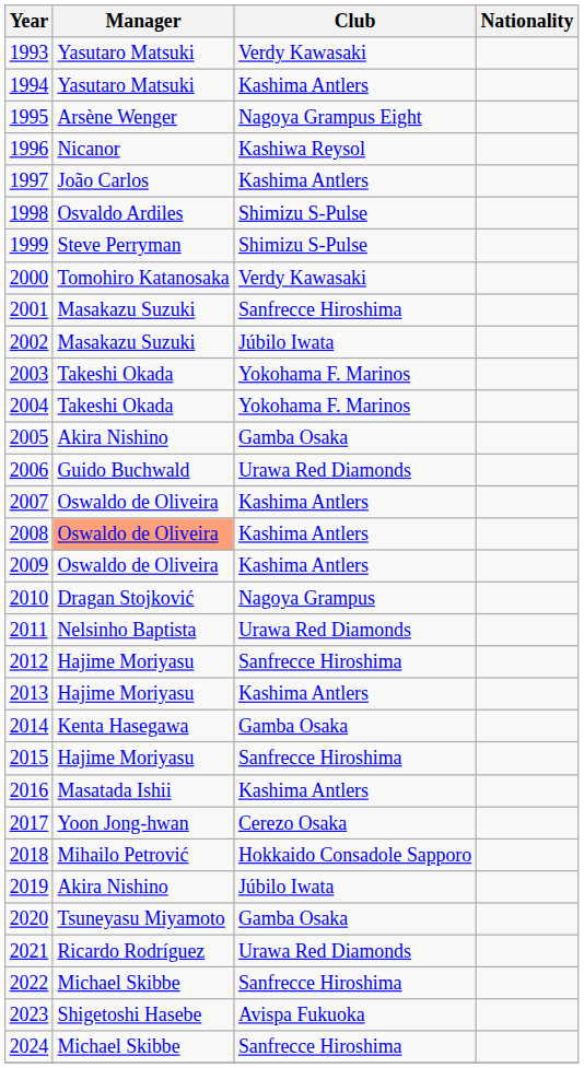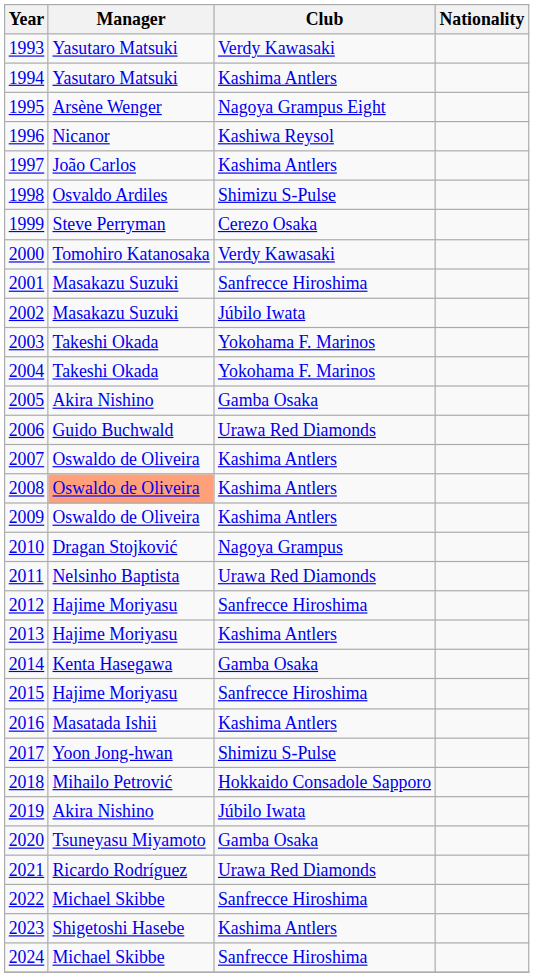 <table class="wikitable" style="font-size: 95%;">
 <tr>
 <th>Year</th>
 <th>Manager</th>
 <th>Club</th>
 <th>Nationality</th>
 </tr>
 <tr>
 <td><a href='#'>1993</a></td>
 <td><a href='#'>Yasutaro Matsuki</a></td>
 <td><a href='#'>Verdy Kawasaki</a></td>
 <td></td>
 </tr>
 <tr>
 <td><a href='#'>1994</a></td>
 <td><a href='#'>Yasutaro Matsuki</a></td>
 <td><a href='#'>Kashima Antlers</a></td>
 <td></td>
 </tr>
 <tr>
 <td><a href='#'>1995</a></td>
 <td><a href='#'>Arsène Wenger</a></td>
 <td><a href='#'>Nagoya Grampus Eight</a></td>
 <td></td>
 </tr>
 <tr>
 <td><a href='#'>1996</a></td>
 <td><a href='#'>Nicanor</a></td>
 <td><a href='#'>Kashiwa Reysol</a></td>
 <td></td>
 </tr>
 <tr>
 <td><a href='#'>1997</a></td>
 <td><a href='#'>João Carlos</a></td>
 <td><a href='#'>Kashima Antlers</a></td>
 <td></td>
 </tr>
 <tr>
 <td><a href='#'>1998</a></td>
 <td><a href='#'>Osvaldo Ardiles</a></td>
 <td><a href='#'>Shimizu S-Pulse</a></td>
 <td></td>
 </tr>
 <tr>
 <td><a href='#'>1999</a></td>
 <td><a href='#'>Steve Perryman</a></td>
-<td><a href='#'>Shimizu S-Pulse</a></td>
+<td><a href='#'>Cerezo Osaka</a></td>
 <td></td>
 </tr>
 <tr>
 <td><a href='#'>2000</a></td>
 <td><a href='#'>Tomohiro Katanosaka</a></td>
 <td><a href='#'>Verdy Kawasaki</a></td>
 <td></td>
 </tr>
 <tr>
 <td><a href='#'>2001</a></td>
 <td><a href='#'>Masakazu Suzuki</a></td>
 <td><a href='#'>Sanfrecce Hiroshima</a></td>
 <td></td>
 </tr>
 <tr>
 <td><a href='#'>2002</a></td>
 <td><a href='#'>Masakazu Suzuki</a></td>
 <td><a href='#'>Júbilo Iwata</a></td>
 <td></td>
 </tr>
 <tr>
 <td><a href='#'>2003</a></td>
 <td><a href='#'>Takeshi Okada</a></td>
 <td><a href='#'>Yokohama F. Marinos</a></td>
 <td></td>
 </tr>
 <tr>
 <td><a href='#'>2004</a></td>
 <td><a href='#'>Takeshi Okada</a></td>
 <td><a href='#'>Yokohama F. Marinos</a></td>
 <td></td>
 </tr>
 <tr>
 <td><a href='#'>2005</a></td>
 <td><a href='#'>Akira Nishino</a></td>
 <td><a href='#'>Gamba Osaka</a></td>
 <td></td>
 </tr>
 <tr>
 <td><a href='#'>2006</a></td>
 <td><a href='#'>Guido Buchwald</a></td>
 <td><a href='#'>Urawa Red Diamonds</a></td>
 <td></td>
 </tr>
 <tr>
 <td><a href='#'>2007</a></td>
 <td><a href='#'>Oswaldo de Oliveira</a></td>
 <td><a href='#'>Kashima Antlers</a></td>
 <td></td>
 </tr>
 <tr>
 <td><a href='#'>2008</a></td>
 <td style="background: lightsalmon;"><a href='#'>Oswaldo de Oliveira</a></td>
 <td><a href='#'>Kashima Antlers</a></td>
 <td></td>
 </tr>
 <tr>
 <td><a href='#'>2009</a></td>
 <td><a href='#'>Oswaldo de Oliveira</a></td>
 <td><a href='#'>Kashima Antlers</a></td>
 <td></td>
 </tr>
 <tr>
 <td><a href='#'>2010</a></td>
 <td><a href='#'>Dragan Stojković</a></td>
 <td><a href='#'>Nagoya Grampus</a></td>
 <td></td>
 </tr>
 <tr>
 <td><a href='#'>2011</a></td>
 <td><a href='#'>Nelsinho Baptista</a></td>
 <td><a href='#'>Urawa Red Diamonds</a></td>
 <td></td>
 </tr>
 <tr>
 <td><a href='#'>2012</a></td>
 <td><a href='#'>Hajime Moriyasu</a></td>
 <td><a href='#'>Sanfrecce Hiroshima</a></td>
 <td></td>
 </tr>
 <tr>
 <td><a href='#'>2013</a></td>
 <td><a href='#'>Hajime Moriyasu</a></td>
 <td><a href='#'>Kashima Antlers</a></td>
 <td></td>
 </tr>
 <tr>
 <td><a href='#'>2014</a></td>
 <td><a href='#'>Kenta Hasegawa</a></td>
 <td><a href='#'>Gamba Osaka</a></td>
 <td></td>
 </tr>
 <tr>
 <td><a href='#'>2015</a></td>
 <td><a href='#'>Hajime Moriyasu</a></td>
 <td><a href='#'>Sanfrecce Hiroshima</a></td>
 <td></td>
 </tr>
 <tr>
 <td><a href='#'>2016</a></td>
 <td><a href='#'>Masatada Ishii</a></td>
 <td><a href='#'>Kashima Antlers</a></td>
 <td></td>
 </tr>
 <tr>
 <td><a href='#'>2017</a></td>
 <td><a href='#'>Yoon Jong-hwan</a></td>
-<td><a href='#'>Cerezo Osaka</a></td>
+<td><a href='#'>Shimizu S-Pulse</a></td>
 <td></td>
 </tr>
 <tr>
 <td><a href='#'>2018</a></td>
 <td><a href='#'>Mihailo Petrović</a></td>
 <td><a href='#'>Hokkaido Consadole Sapporo</a></td>
 <td></td>
 </tr>
 <tr>
 <td><a href='#'>2019</a></td>
 <td><a href='#'>Akira Nishino</a></td>
 <td><a href='#'>Júbilo Iwata</a></td>
 <td></td>
 </tr>
 <tr>
 <td><a href='#'>2020</a></td>
 <td><a href='#'>Tsuneyasu Miyamoto</a></td>
 <td><a href='#'>Gamba Osaka</a></td>
 <td></td>
 </tr>
 <tr>
 <td><a href='#'>2021</a></td>
 <td><a href='#'>Ricardo Rodríguez</a></td>
 <td><a href='#'>Urawa Red Diamonds</a></td>
 <td></td>
 </tr>
 <tr>
 <td><a href='#'>2022</a></td>
 <td><a href='#'>Michael Skibbe</a></td>
 <td><a href='#'>Sanfrecce Hiroshima</a></td>
 <td></td>
 </tr>
 <tr>
 <td><a href='#'>2023</a></td>
 <td><a href='#'>Shigetoshi Hasebe</a></td>
-<td><a href='#'>Avispa Fukuoka</a></td>
+<td><a href='#'>Kashima Antlers</a></td>
 <td></td>
 </tr>
 <tr>
 <td><a href='#'>2024</a></td>
 <td><a href='#'>Michael Skibbe</a></td>
 <td><a href='#'>Sanfrecce Hiroshima</a></td>
 <td></td>
 </tr>
 <tr>
 </tr>
 </table>
